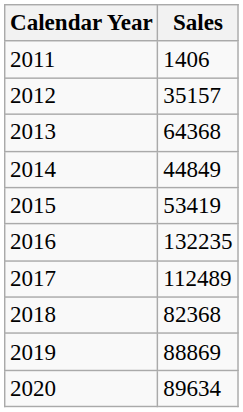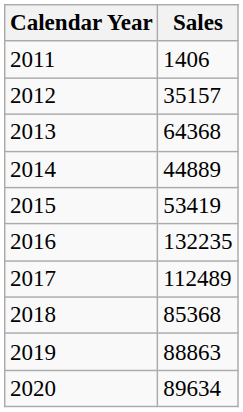 <table class="wikitable sortable">
 <tr>
 <th>Calendar Year</th>
 <th>Sales</th>
 </tr>
 <tr>
 <td>2011</td>
 <td>1406</td>
 </tr>
 <tr>
 <td>2012</td>
 <td>35157</td>
 </tr>
 <tr>
 <td>2013</td>
 <td>64368</td>
 </tr>
 <tr>
 <td>2014</td>
-<td>44849</td>
+<td>44889</td>
 </tr>
 <tr>
 <td>2015</td>
 <td>53419</td>
 </tr>
 <tr>
 <td>2016</td>
 <td>132235</td>
 </tr>
 <tr>
 <td>2017</td>
 <td>112489</td>
 </tr>
 <tr>
 <td>2018</td>
-<td>82368</td>
+<td>85368</td>
 </tr>
 <tr>
 <td>2019</td>
-<td>88869</td>
+<td>88863</td>
 </tr>
 <tr>
 <td>2020</td>
 <td>89634</td>
 </tr>
 </table>
